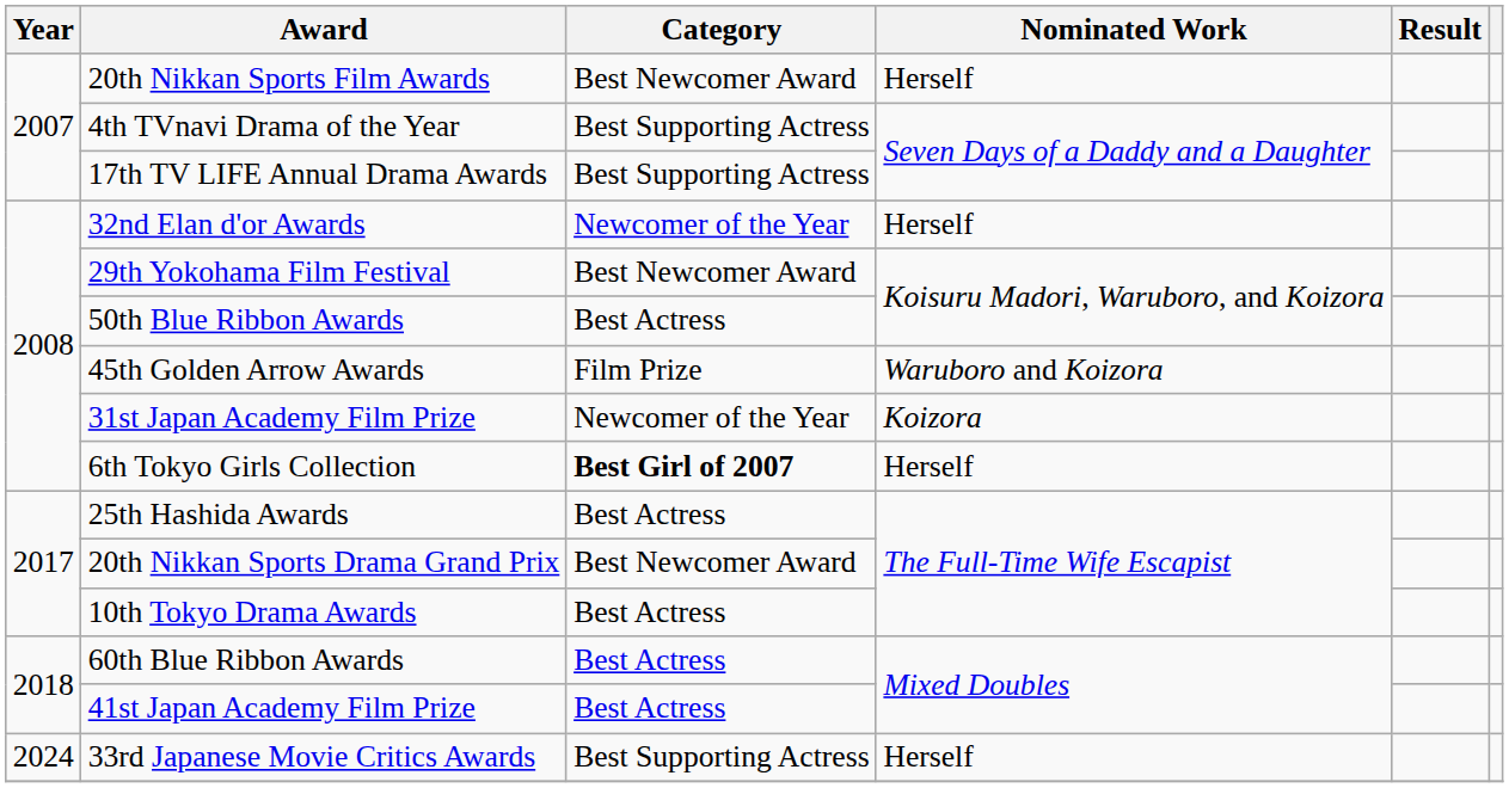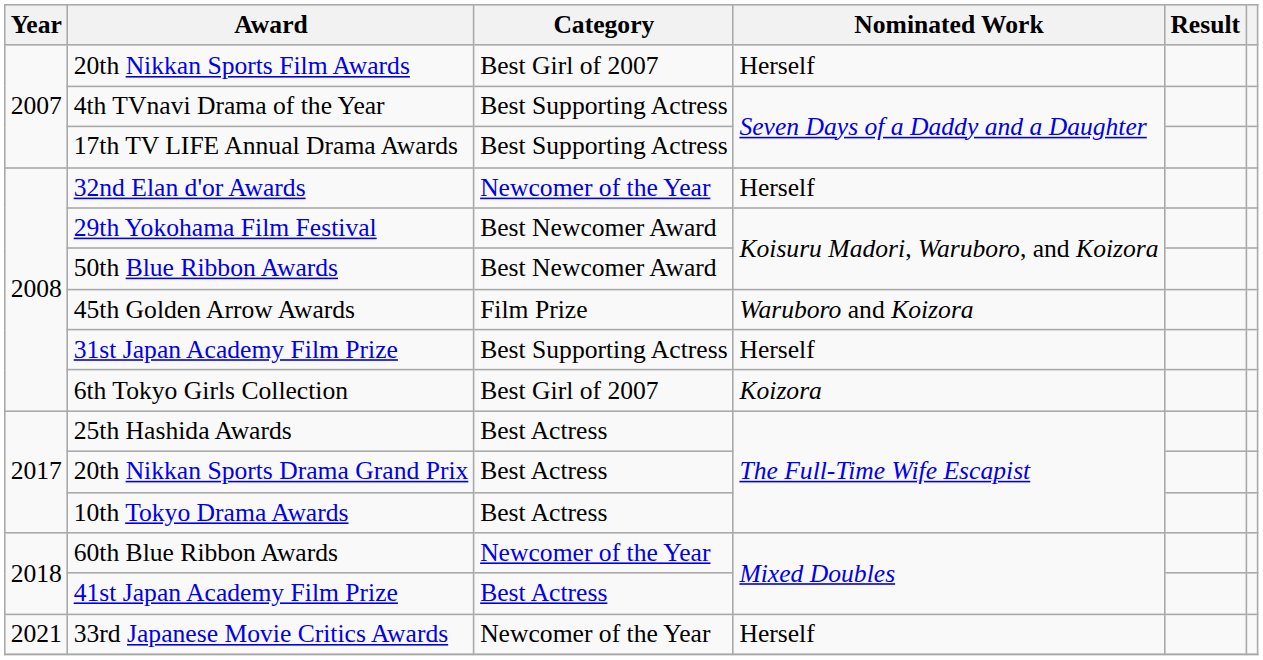 <table class="wikitable sortable">
 <tr>
 <th>Year</th>
 <th>Award</th>
 <th>Category</th>
 <th>Nominated Work</th>
 <th>Result</th>
 <th class="unsortable"></th>
 </tr>
 <tr>
 <td rowspan="3">2007</td>
 <td>20th <a href='#'>Nikkan Sports Film Awards</a></td>
-<td>Best Newcomer Award</td>
+<td>Best Girl of 2007</td>
 <td>Herself</td>
 <td></td>
 <td></td>
 </tr>
 <tr>
 <td>4th TVnavi Drama of the Year</td>
 <td>Best Supporting Actress</td>
 <td rowspan="2"><em><a href='#'>Seven Days of a Daddy and a Daughter</a></em></td>
 <td></td>
 <td></td>
 </tr>
 <tr>
 <td>17th TV LIFE Annual Drama Awards</td>
 <td>Best Supporting Actress</td>
 <td></td>
 <td></td>
 </tr>
 <tr>
 <td rowspan="6">2008</td>
 <td><a href='#'>32nd Elan d'or Awards</a></td>
 <td><a href='#'>Newcomer of the Year</a></td>
 <td>Herself</td>
 <td></td>
 <td></td>
 </tr>
 <tr>
 <td><a href='#'>29th Yokohama Film Festival</a></td>
 <td>Best Newcomer Award</td>
 <td rowspan="2"><em>Koisuru Madori</em>, <em>Waruboro</em>, and <em>Koizora</em></td>
 <td></td>
 <td></td>
 </tr>
 <tr>
 <td>50th <a href='#'>Blue Ribbon Awards</a></td>
-<td>Best Actress</td>
+<td>Best Newcomer Award</td>
 <td></td>
 <td></td>
 </tr>
 <tr>
 <td>45th Golden Arrow Awards</td>
 <td>Film Prize</td>
 <td><em>Waruboro</em> and <em>Koizora</em></td>
 <td></td>
 <td></td>
 </tr>
 <tr>
 <td><a href='#'>31st Japan Academy Film Prize</a></td>
-<td>Newcomer of the Year</td>
-<td><em>Koizora</em></td>
+<td>Best Supporting Actress</td>
+<td>Herself</td>
 <td></td>
 <td></td>
 </tr>
 <tr>
 <td>6th Tokyo Girls Collection</td>
-<td><strong>Best Girl of 2007</strong></td>
-<td>Herself</td>
+<td>Best Girl of 2007</td>
+<td><em>Koizora</em></td>
 <td></td>
 <td></td>
 </tr>
 <tr>
 <td rowspan="3">2017</td>
 <td>25th Hashida Awards</td>
 <td>Best Actress</td>
 <td rowspan="3"><em><a href='#'>The Full-Time Wife Escapist</a></em></td>
 <td></td>
 <td></td>
 </tr>
 <tr>
 <td>20th <a href='#'>Nikkan Sports Drama Grand Prix</a></td>
-<td>Best Newcomer Award</td>
+<td>Best Actress</td>
 <td></td>
 <td></td>
 </tr>
 <tr>
 <td>10th <a href='#'>Tokyo Drama Awards</a></td>
 <td>Best Actress</td>
 <td></td>
 <td></td>
 </tr>
 <tr>
 <td rowspan="2">2018</td>
 <td>60th Blue Ribbon Awards</td>
-<td><a href='#'>Best Actress</a></td>
+<td><a href='#'>Newcomer of the Year</a></td>
 <td rowspan="2"><em><a href='#'>Mixed Doubles</a></em></td>
 <td></td>
 <td></td>
 </tr>
 <tr>
 <td><a href='#'>41st Japan Academy Film Prize</a></td>
 <td><a href='#'>Best Actress</a></td>
 <td></td>
 <td></td>
 </tr>
 <tr>
-<td>2024</td>
+<td>2021</td>
 <td>33rd <a href='#'>Japanese Movie Critics Awards</a></td>
-<td>Best Supporting Actress</td>
+<td>Newcomer of the Year</td>
 <td>Herself</td>
 <td></td>
 <td></td>
 </tr>
 <tr>
 </tr>
 </table>
